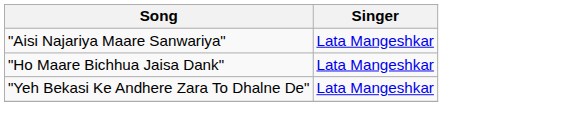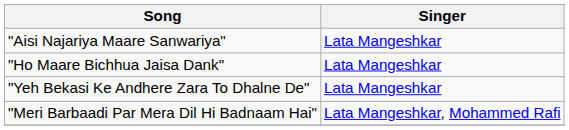 <table class="wikitable">
 <tr>
 <th>Song</th>
 <th>Singer</th>
 </tr>
 <tr>
 <td>"Aisi Najariya Maare Sanwariya"</td>
 <td><a href='#'>Lata Mangeshkar</a></td>
 </tr>
 <tr>
 <td>"Ho Maare Bichhua Jaisa Dank"</td>
 <td><a href='#'>Lata Mangeshkar</a></td>
 </tr>
 <tr>
 <td>"Yeh Bekasi Ke Andhere Zara To Dhalne De"</td>
 <td><a href='#'>Lata Mangeshkar</a></td>
 </tr>
 <tr>
+<td>"Meri Barbaadi Par Mera Dil Hi Badnaam Hai"</td>
+<td><a href='#'>Lata Mangeshkar</a>, <a href='#'>Mohammed Rafi</a></td>
+</tr>
+<tr>
 </tr>
 </table>
